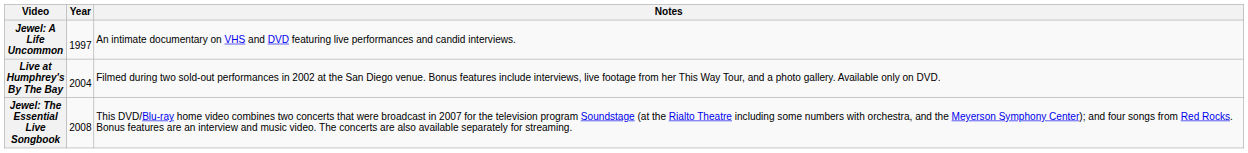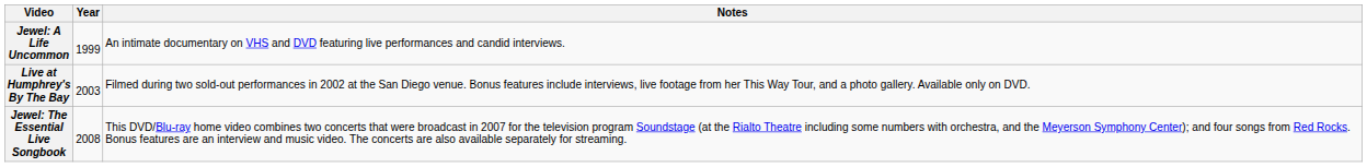 <table class="wikitable plainrowheaders unsortable" style="text-align:center">
 <tr>
 <th style="width:5%;">Video</th>
 <th>Year</th>
 <th>Notes</th>
 </tr>
 <tr>
 <th scope="row"><em>Jewel: A Life Uncommon</em></th>
-<td><br>1997</td>
+<td><br>1999</td>
 <td style="text-align:left;">An intimate documentary on <a href='#'>VHS</a> and <a href='#'>DVD</a> featuring live performances and candid interviews.</td>
 </tr>
 <tr>
 <th scope="row"><em>Live at Humphrey's By The Bay</em></th>
-<td><br>2004</td>
+<td><br>2003</td>
 <td style="text-align:left;">Filmed during two sold-out performances in 2002 at the San Diego venue. Bonus features include interviews, live footage from her This Way Tour, and a photo gallery. Available only on DVD.</td>
 </tr>
 <tr>
 <th scope="row"><em>Jewel: The Essential Live Songbook</em></th>
 <td><br>2008</td>
 <td style="text-align:left;">This DVD/<a href='#'>Blu-ray</a> home video combines two concerts that were broadcast in 2007 for the television program <a href='#'>Soundstage</a> (at the <a href='#'>Rialto Theatre</a> including some numbers with orchestra, and the <a href='#'>Meyerson Symphony Center</a>); and four songs from <a href='#'>Red Rocks</a>. Bonus features are an interview and music video. The concerts are also available separately for streaming.</td>
 </tr>
 </table>
